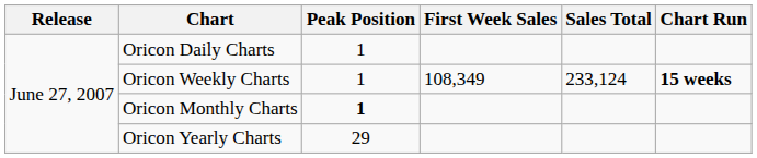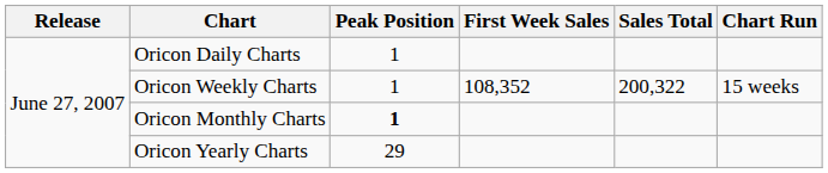 <table class="wikitable">
 <tr>
 <th>Release</th>
 <th>Chart</th>
 <th>Peak Position</th>
 <th>First Week Sales</th>
 <th>Sales Total</th>
 <th>Chart Run</th>
 </tr>
 <tr>
 <td rowspan="4">June 27, 2007</td>
 <td>Oricon Daily Charts</td>
 <td align="center">1</td>
 <td></td>
 <td></td>
 <td></td>
 </tr>
 <tr>
 <td>Oricon Weekly Charts</td>
 <td align="center">1</td>
-<td>108,349</td>
-<td>233,124</td>
-<td><strong>15 weeks</strong></td>
+<td>108,352</td>
+<td>200,322</td>
+<td>15 weeks</td>
 </tr>
 <tr>
 <td>Oricon Monthly Charts</td>
 <td align="center"><strong>1</strong></td>
 <td></td>
 <td></td>
 <td></td>
 </tr>
 <tr>
 <td>Oricon Yearly Charts</td>
 <td align="center">29</td>
 <td></td>
 <td></td>
 <td></td>
 </tr>
 </table>
